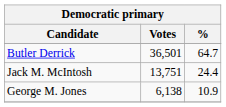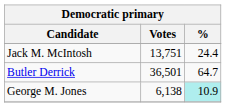 <table class="wikitable" align="left" style="margin: 1em 1em 1em 0; font-size: 95%;">
 <tr>
 <th colspan="3">Democratic primary</th>
 </tr>
 <tr>
 <th colspan="1" style="width: 170px">Candidate</th>
 <th style="width: 50px">Votes</th>
 <th style="width: 40px">%</th>
 </tr>
 <tr>
 </tr>
 <tr>
+<td>Jack M. McIntosh</td>
+<td align="right">13,751</td>
+<td align="right">24.4</td>
+</tr>
+<tr>
 <td><a href='#'>Butler Derrick</a></td>
 <td align="right">36,501</td>
 <td align="right">64.7</td>
 </tr>
 <tr>
-<td>Jack M. McIntosh</td>
-<td align="right">13,751</td>
-<td align="right">24.4</td>
-</tr>
-<tr>
 <td>George M. Jones</td>
 <td align="right">6,138</td>
-<td align="right">10.9</td>
+<td align="right" style="background: paleturquoise;">10.9</td>
 </tr>
 <tr>
 </tr>
 </table>
